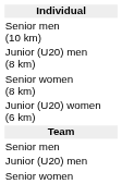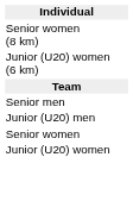 <table>
 <tr>
 <td colspan=7 bgcolor=#eeeeee style=text-align:center;><strong>Individual</strong></td>
-</tr>
-<tr>
-<td>Senior men<br>(10 km)</td>
-<td><br></td>
-<td></td>
-<td><br></td>
-<td></td>
-<td><br></td>
-<td></td>
-</tr>
-<tr>
-<td>Junior (U20) men<br>(8 km)</td>
-<td><br></td>
-<td></td>
-<td><br></td>
-<td></td>
-<td><br></td>
-<td></td>
 </tr>
 <tr>
 <td>Senior women<br>(8 km)</td>
 <td><br></td>
 <td></td>
 <td><br></td>
 <td></td>
 <td><br></td>
 <td></td>
 </tr>
 <tr>
 <td>Junior (U20) women<br>(6 km)</td>
 <td><br></td>
 <td></td>
 <td><br></td>
 <td></td>
 <td><br></td>
 <td></td>
 </tr>
 <tr>
 <td colspan=7 bgcolor=#eeeeee style=text-align:center;><strong>Team</strong></td>
 </tr>
 <tr>
 <td>Senior men</td>
 <td></td>
 <td></td>
 <td></td>
 <td></td>
 <td></td>
 <td></td>
 </tr>
 <tr>
 <td>Junior (U20) men</td>
 <td></td>
 <td></td>
 <td></td>
 <td></td>
 <td></td>
 <td></td>
 </tr>
 <tr>
 <td>Senior women</td>
 <td></td>
 <td></td>
 <td></td>
 <td></td>
 <td></td>
 <td></td>
 </tr>
+<tr>
+<td>Junior (U20) women</td>
+<td></td>
+<td></td>
+<td></td>
+<td></td>
+<td></td>
+<td></td>
+</tr>
 </table>
